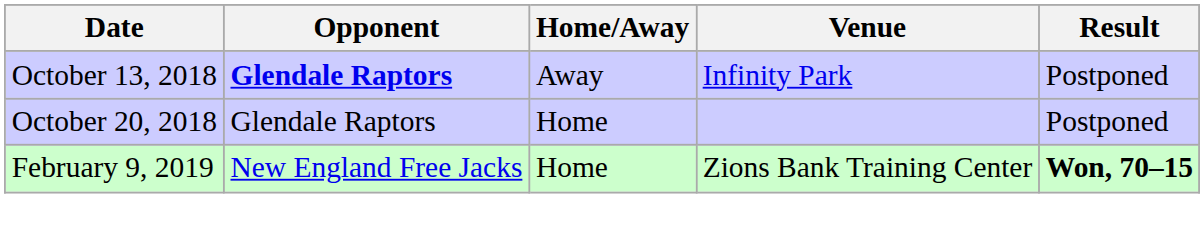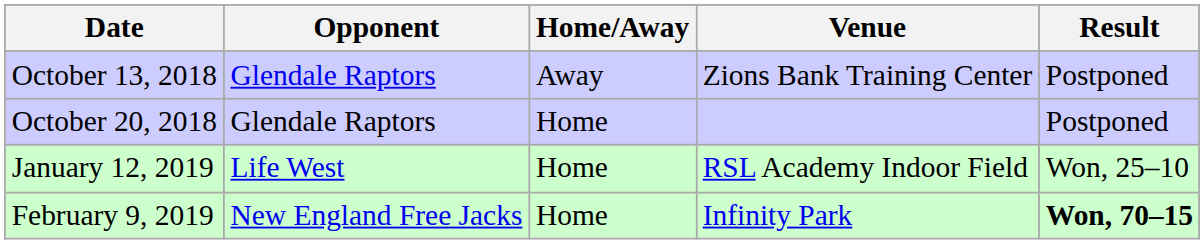 <table class="wikitable">
 <tr>
 <th>Date</th>
 <th>Opponent</th>
 <th>Home/Away</th>
 <th>Venue</th>
 <th>Result</th>
 </tr>
 <tr bgcolor="#CCCCFF">
 <td>October 13, 2018</td>
-<td><strong><a href='#'>Glendale Raptors</a></strong></td>
+<td><a href='#'>Glendale Raptors</a></td>
 <td>Away</td>
-<td><a href='#'>Infinity Park</a></td>
+<td>Zions Bank Training Center</td>
 <td>Postponed</td>
 </tr>
 <tr bgcolor="#CCCCFF">
 <td>October 20, 2018</td>
 <td>Glendale Raptors</td>
 <td>Home</td>
 <td></td>
 <td>Postponed</td>
 </tr>
 <tr bgcolor="#CCFFCC">
+<td>January 12, 2019</td>
+<td><a href='#'>Life West</a></td>
+<td>Home</td>
+<td><a href='#'>RSL</a> Academy Indoor Field</td>
+<td>Won, 25–10</td>
+</tr>
+<tr bgcolor="#CCFFCC">
 <td>February 9, 2019</td>
 <td><a href='#'>New England Free Jacks</a></td>
 <td>Home</td>
-<td>Zions Bank Training Center</td>
+<td><a href='#'>Infinity Park</a></td>
 <td><strong>Won, 70–15</strong></td>
 </tr>
 </table>
